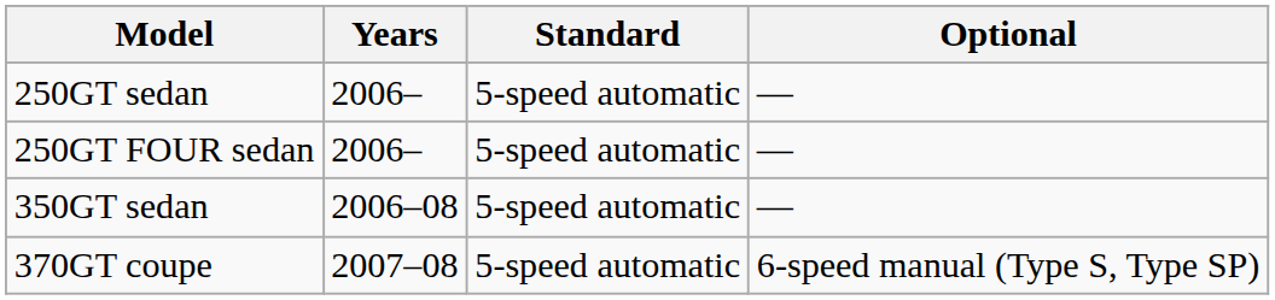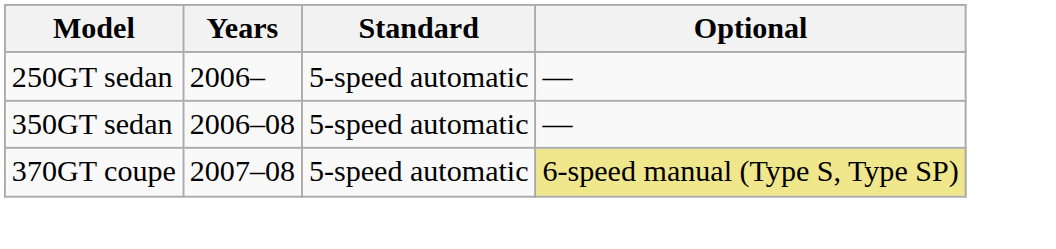 <table class="wikitable">
 <tr>
 <th>Model</th>
 <th>Years</th>
 <th>Standard</th>
 <th>Optional</th>
 </tr>
 <tr>
 <td>250GT sedan</td>
 <td>2006–</td>
 <td>5-speed automatic</td>
 <td>—</td>
 </tr>
 <tr>
-<td>250GT FOUR sedan</td>
-<td>2006–</td>
-<td>5-speed automatic</td>
-<td>—</td>
-</tr>
-<tr>
 <td>350GT sedan</td>
 <td>2006–08</td>
 <td>5-speed automatic</td>
 <td>—</td>
 </tr>
 <tr>
 <td>370GT coupe</td>
 <td>2007–08</td>
 <td>5-speed automatic</td>
-<td>6-speed manual (Type S, Type SP)</td>
+<td style="background: khaki;">6-speed manual (Type S, Type SP)</td>
 </tr>
 </table>
